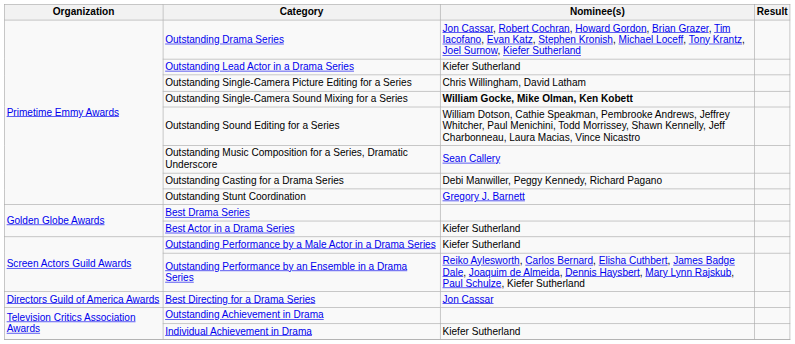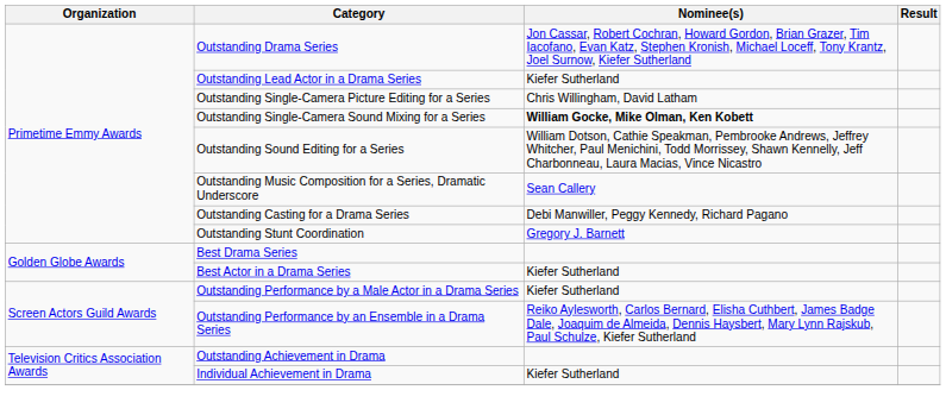 <table class="wikitable">
 <tr>
 <th>Organization</th>
 <th>Category</th>
 <th style="width:40%;">Nominee(s)</th>
 <th>Result</th>
 </tr>
 <tr>
 <td rowspan=8><a href='#'>Primetime Emmy Awards</a></td>
 <td><a href='#'>Outstanding Drama Series</a></td>
 <td><a href='#'>Jon Cassar</a>, <a href='#'>Robert Cochran</a>, <a href='#'>Howard Gordon</a>, <a href='#'>Brian Grazer</a>, <a href='#'>Tim Iacofano</a>, <a href='#'>Evan Katz</a>, <a href='#'>Stephen Kronish</a>, <a href='#'>Michael Loceff</a>, <a href='#'>Tony Krantz</a>, <a href='#'>Joel Surnow</a>, <a href='#'>Kiefer Sutherland</a></td>
 <td></td>
 </tr>
 <tr>
 <td><a href='#'>Outstanding Lead Actor in a Drama Series</a></td>
 <td>Kiefer Sutherland</td>
 <td></td>
 </tr>
 <tr>
 <td>Outstanding Single-Camera Picture Editing for a Series</td>
 <td>Chris Willingham, David Latham</td>
 <td></td>
 </tr>
 <tr>
 <td>Outstanding Single-Camera Sound Mixing for a Series</td>
 <td><strong>William Gocke, Mike Olman, Ken Kobett</strong></td>
 <td></td>
 </tr>
 <tr>
 <td>Outstanding Sound Editing for a Series</td>
 <td>William Dotson, Cathie Speakman, Pembrooke Andrews, Jeffrey Whitcher, Paul Menichini, Todd Morrissey, Shawn Kennelly, Jeff Charbonneau, Laura Macias, Vince Nicastro</td>
 <td></td>
 </tr>
 <tr>
 <td>Outstanding Music Composition for a Series, Dramatic Underscore</td>
 <td><a href='#'>Sean Callery</a></td>
 <td></td>
 </tr>
 <tr>
 <td>Outstanding Casting for a Drama Series</td>
 <td>Debi Manwiller, Peggy Kennedy, Richard Pagano</td>
 <td></td>
 </tr>
 <tr>
 <td>Outstanding Stunt Coordination</td>
 <td><a href='#'>Gregory J. Barnett</a></td>
 <td></td>
 </tr>
 <tr>
 <td rowspan=2><a href='#'>Golden Globe Awards</a></td>
 <td><a href='#'>Best Drama Series</a></td>
 <td></td>
 <td></td>
 </tr>
 <tr>
 <td><a href='#'>Best Actor in a Drama Series</a></td>
 <td>Kiefer Sutherland</td>
 <td></td>
 </tr>
 <tr>
 <td rowspan=2><a href='#'>Screen Actors Guild Awards</a></td>
 <td><a href='#'>Outstanding Performance by a Male Actor in a Drama Series</a></td>
 <td>Kiefer Sutherland</td>
 <td></td>
 </tr>
 <tr>
 <td><a href='#'>Outstanding Performance by an Ensemble in a Drama Series</a></td>
 <td><a href='#'>Reiko Aylesworth</a>, <a href='#'>Carlos Bernard</a>, <a href='#'>Elisha Cuthbert</a>, <a href='#'>James Badge Dale</a>, <a href='#'>Joaquim de Almeida</a>, <a href='#'>Dennis Haysbert</a>, <a href='#'>Mary Lynn Rajskub</a>, <a href='#'>Paul Schulze</a>, Kiefer Sutherland</td>
 <td></td>
 </tr>
 <tr>
-<td rowspan=1><a href='#'>Directors Guild of America Awards</a></td>
-<td><a href='#'>Best Directing for a Drama Series</a></td>
-<td><a href='#'>Jon Cassar</a></td>
-<td></td>
-</tr>
-<tr>
 <td rowspan=2><a href='#'>Television Critics Association Awards</a></td>
 <td><a href='#'>Outstanding Achievement in Drama</a></td>
 <td></td>
 <td></td>
 </tr>
 <tr>
 <td><a href='#'>Individual Achievement in Drama</a></td>
 <td>Kiefer Sutherland</td>
 <td></td>
 </tr>
 <tr>
 </tr>
 </table>
